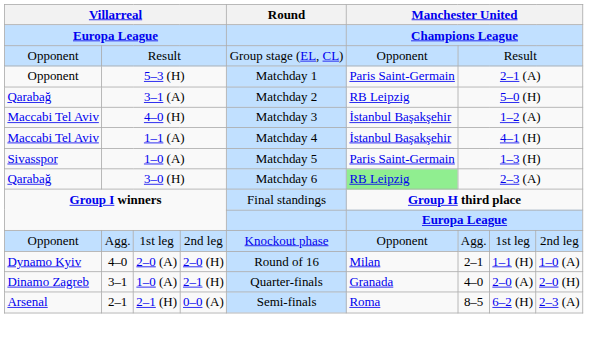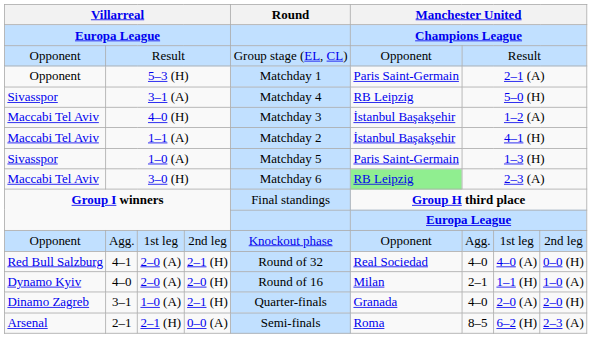 <table class="wikitable" style="text-align:center">
 <tr>
 <th colspan="4"> <a href='#'>Villarreal</a></th>
 <th>Round</th>
 <th colspan="4"> <a href='#'>Manchester United</a></th>
 </tr>
 <tr style="background:#C1E0FF">
 <td colspan="4"><strong><a href='#'>Europa League</a></strong></td>
 <td></td>
 <td colspan="4"><strong><a href='#'>Champions League</a></strong></td>
 </tr>
 <tr style="background:#C1E0FF">
 <td>Opponent</td>
 <td colspan="3">Result</td>
 <td>Group stage (<a href='#'>EL</a>, <a href='#'>CL</a>)</td>
 <td>Opponent</td>
 <td colspan="3">Result</td>
 </tr>
 <tr>
 <td>Opponent</td>
 <td colspan="3"><a href='#'>5–3</a> (H)</td>
 <td style="background:#C1E0FF">Matchday 1</td>
 <td style="text-align:left"> <a href='#'>Paris Saint-Germain</a></td>
 <td colspan="3"><a href='#'>2–1</a> (A)</td>
 </tr>
 <tr>
-<td style="text-align:left"> <a href='#'>Qarabağ</a></td>
+<td style="text-align:left"> <a href='#'>Sivasspor</a></td>
 <td colspan="3"><a href='#'>3–1</a> (A)</td>
-<td style="background:#C1E0FF">Matchday 2</td>
+<td style="background:#C1E0FF">Matchday 4</td>
 <td style="text-align:left"> <a href='#'>RB Leipzig</a></td>
 <td colspan="3"><a href='#'>5–0</a> (H)</td>
 </tr>
 <tr>
 <td style="text-align:left"> <a href='#'>Maccabi Tel Aviv</a></td>
 <td colspan="3"><a href='#'>4–0</a> (H)</td>
 <td style="background:#C1E0FF">Matchday 3</td>
 <td style="text-align:left"> <a href='#'>İstanbul Başakşehir</a></td>
 <td colspan="3"><a href='#'>1–2</a> (A)</td>
 </tr>
 <tr>
 <td style="text-align:left"> <a href='#'>Maccabi Tel Aviv</a></td>
 <td colspan="3"><a href='#'>1–1</a> (A)</td>
-<td style="background:#C1E0FF">Matchday 4</td>
+<td style="background:#C1E0FF">Matchday 2</td>
 <td style="text-align:left"> <a href='#'>İstanbul Başakşehir</a></td>
 <td colspan="3"><a href='#'>4–1</a> (H)</td>
 </tr>
 <tr>
 <td style="text-align:left"> <a href='#'>Sivasspor</a></td>
 <td colspan="3"><a href='#'>1–0</a> (A)</td>
 <td style="background:#C1E0FF">Matchday 5</td>
 <td style="text-align:left"> <a href='#'>Paris Saint-Germain</a></td>
 <td colspan="3"><a href='#'>1–3</a> (H)</td>
 </tr>
 <tr>
-<td style="text-align:left"> <a href='#'>Qarabağ</a></td>
+<td style="text-align:left"> <a href='#'>Maccabi Tel Aviv</a></td>
 <td colspan="3"><a href='#'>3–0</a> (H)</td>
 <td style="background:#C1E0FF">Matchday 6</td>
 <td style="background: lightgreen; text-align:left"> <a href='#'>RB Leipzig</a></td>
 <td colspan="3"><a href='#'>2–3</a> (A)</td>
 </tr>
 <tr>
 <td rowspan="2" colspan="4" style="vertical-align:top"><strong><a href='#'>Group I</a> winners</strong><br><div></div></td>
 <td style="background:#C1E0FF">Final standings</td>
 <td colspan="4" style="vertical-align:top"><strong><a href='#'>Group H</a> third place</strong><br><div></div></td>
 </tr>
 <tr style="background:#C1E0FF">
 <td></td>
 <td colspan="4"><strong><a href='#'>Europa League</a></strong></td>
 </tr>
 <tr style="background:#C1E0FF">
 <td>Opponent</td>
 <td>Agg.</td>
 <td>1st leg</td>
 <td>2nd leg</td>
 <td><a href='#'>Knockout phase</a></td>
 <td>Opponent</td>
 <td>Agg.</td>
 <td>1st leg</td>
 <td>2nd leg</td>
+</tr>
+<tr>
+<td style="text-align:left"> <a href='#'>Red Bull Salzburg</a></td>
+<td>4–1</td>
+<td><a href='#'>2–0</a> (A)</td>
+<td><a href='#'>2–1</a> (H)</td>
+<td style="background:#C1E0FF">Round of 32</td>
+<td style="text-align:left"> <a href='#'>Real Sociedad</a></td>
+<td>4–0</td>
+<td><a href='#'>4–0</a> (A)</td>
+<td><a href='#'>0–0</a> (H)</td>
 </tr>
 <tr>
 <td style="text-align:left"> <a href='#'>Dynamo Kyiv</a></td>
 <td>4–0</td>
 <td><a href='#'>2–0</a> (A)</td>
 <td><a href='#'>2–0</a> (H)</td>
 <td style="background:#C1E0FF">Round of 16</td>
 <td style="text-align:left"> <a href='#'>Milan</a></td>
 <td>2–1</td>
 <td><a href='#'>1–1</a> (H)</td>
 <td><a href='#'>1–0</a> (A)</td>
 </tr>
 <tr>
 <td style="text-align:left"> <a href='#'>Dinamo Zagreb</a></td>
 <td>3–1</td>
 <td><a href='#'>1–0</a> (A)</td>
 <td><a href='#'>2–1</a> (H)</td>
 <td style="background:#C1E0FF">Quarter-finals</td>
 <td style="text-align:left"> <a href='#'>Granada</a></td>
 <td>4–0</td>
 <td><a href='#'>2–0</a> (A)</td>
 <td><a href='#'>2–0</a> (H)</td>
 </tr>
 <tr>
 <td style="text-align:left"> <a href='#'>Arsenal</a></td>
 <td>2–1</td>
 <td><a href='#'>2–1</a> (H)</td>
 <td><a href='#'>0–0</a> (A)</td>
 <td style="background:#C1E0FF">Semi-finals</td>
 <td style="text-align:left"> <a href='#'>Roma</a></td>
 <td>8–5</td>
 <td><a href='#'>6–2</a> (H)</td>
 <td><a href='#'>2–3</a> (A)</td>
 </tr>
 </table>
